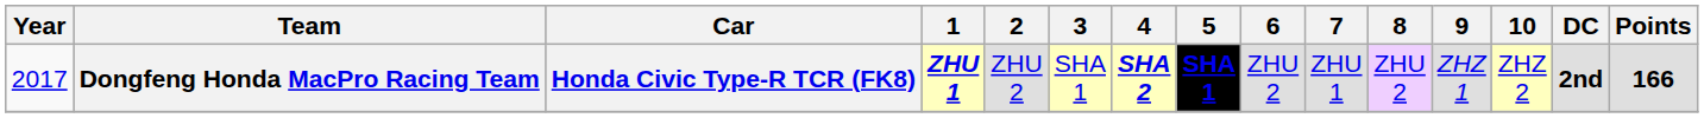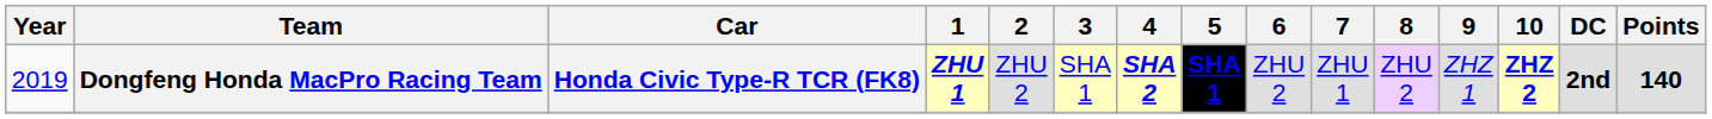 <table class="wikitable" style="text-align:center; font-size:85%">
 <tr>
 <th>Year</th>
 <th>Team</th>
 <th>Car</th>
 <th>1</th>
 <th>2</th>
 <th>3</th>
 <th>4</th>
 <th>5</th>
 <th>6</th>
 <th>7</th>
 <th>8</th>
 <th>9</th>
 <th>10</th>
 <th>DC</th>
 <th>Points</th>
 </tr>
 <tr>
-<td><a href='#'>2017</a></td>
+<td><a href='#'>2019</a></td>
 <th nowrap>Dongfeng Honda <a href='#'>MacPro Racing Team</a></th>
 <th nowrap><a href='#'>Honda Civic Type-R TCR (FK8)</a></th>
 <td style="background:#FFFFBF;"><strong><em><a href='#'>ZHU<br>1</a></em></strong><br></td>
 <td style="background:#DFDFDF;"><a href='#'>ZHU<br>2</a><br></td>
 <td style="background:#FFFFBF;"><a href='#'>SHA<br>1</a><br></td>
 <td style="background:#FFFFBF;"><strong><em><a href='#'>SHA<br>2</a></em><br></strong></td>
 <td style="background-color:#000000; color:white"><strong><a href='#'>SHA<br>1</a></strong><br></td>
 <td style="background:#DFDFDF;"><a href='#'>ZHU<br>2</a><br></td>
 <td style="background:#DFDFDF;"><a href='#'>ZHU<br>1</a><br></td>
 <td style="background:#EFCFFF;"><a href='#'>ZHU<br>2</a><br></td>
 <td style="background:#DFDFDF;"><em><a href='#'>ZHZ<br>1</a></em><br></td>
-<td style="background:#FFFFBF;"><a href='#'>ZHZ<br>2</a><br></td>
+<td style="background:#FFFFBF;"><strong><a href='#'>ZHZ<br>2</a><br></strong></td>
 <th style="background:#DFDFDF;">2nd</th>
-<th style="background:#DFDFDF;">166</th>
+<th style="background:#DFDFDF;">140</th>
 </tr>
 <tr>
 </tr>
 </table>
